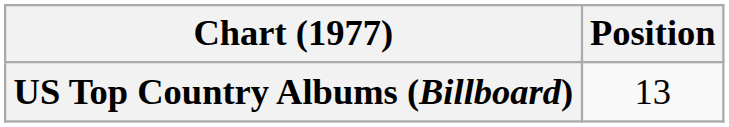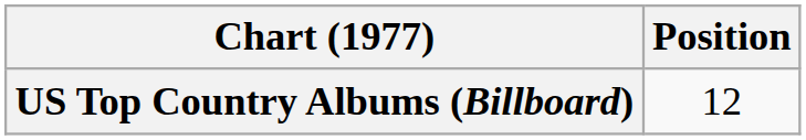 <table class="wikitable plainrowheaders" style="text-align:center">
 <tr>
 <th scope="col">Chart (1977)</th>
 <th scope="col">Position</th>
 </tr>
 <tr>
 <th scope="row">US Top Country Albums (<em>Billboard</em>)</th>
-<td>13</td>
+<td>12</td>
 </tr>
 </table>
